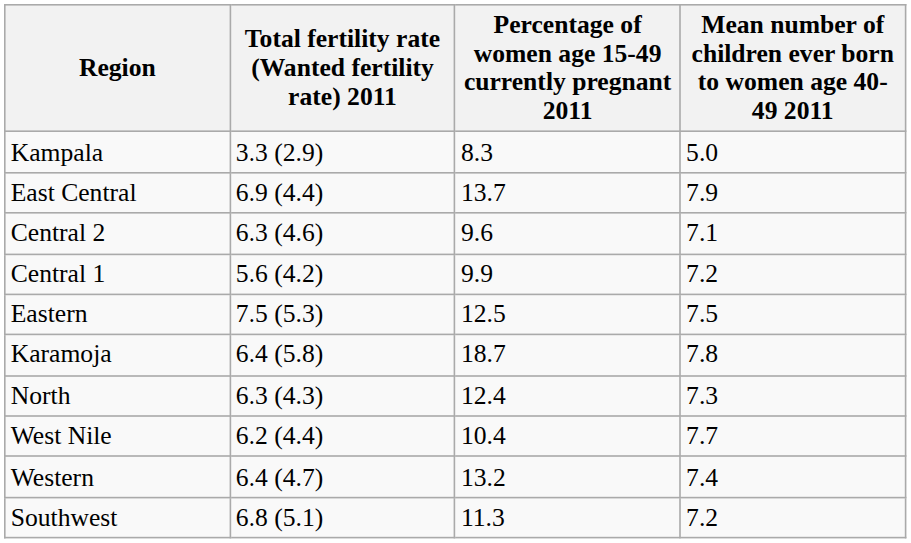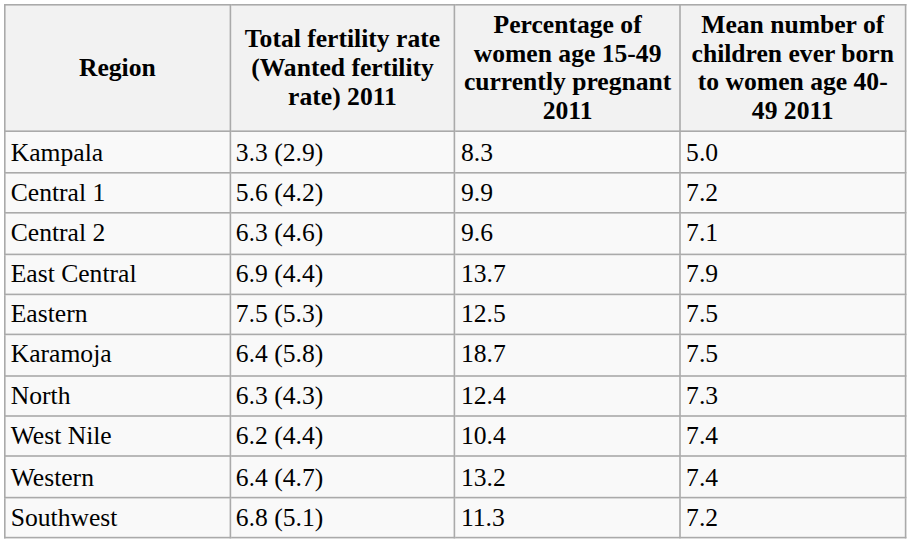 <table class="wikitable sortable">
 <tr>
 <th style="width:100pt;">Region</th>
 <th style="width:100pt;">Total fertility rate (Wanted fertility rate) 2011</th>
 <th style="width:100pt;">Percentage of women age 15-49 currently pregnant 2011</th>
 <th style="width:100pt;">Mean number of children ever born to women age 40-49 2011</th>
 </tr>
 <tr>
 <td>Kampala</td>
 <td>3.3 (2.9)</td>
 <td>8.3</td>
 <td>5.0</td>
 </tr>
 <tr>
-<td>East Central</td>
-<td>6.9 (4.4)</td>
-<td>13.7</td>
-<td>7.9</td>
+<td>Central 1</td>
+<td>5.6 (4.2)</td>
+<td>9.9</td>
+<td>7.2</td>
 </tr>
 <tr>
 <td>Central 2</td>
 <td>6.3 (4.6)</td>
 <td>9.6</td>
 <td>7.1</td>
 </tr>
 <tr>
-<td>Central 1</td>
-<td>5.6 (4.2)</td>
-<td>9.9</td>
-<td>7.2</td>
+<td>East Central</td>
+<td>6.9 (4.4)</td>
+<td>13.7</td>
+<td>7.9</td>
 </tr>
 <tr>
 <td>Eastern</td>
 <td>7.5 (5.3)</td>
 <td>12.5</td>
 <td>7.5</td>
 </tr>
 <tr>
 <td>Karamoja</td>
 <td>6.4 (5.8)</td>
 <td>18.7</td>
-<td>7.8</td>
+<td>7.5</td>
 </tr>
 <tr>
 <td>North</td>
 <td>6.3 (4.3)</td>
 <td>12.4</td>
 <td>7.3</td>
 </tr>
 <tr>
 <td>West Nile</td>
 <td>6.2 (4.4)</td>
 <td>10.4</td>
-<td>7.7</td>
+<td>7.4</td>
 </tr>
 <tr>
 <td>Western</td>
 <td>6.4 (4.7)</td>
 <td>13.2</td>
 <td>7.4</td>
 </tr>
 <tr>
 <td>Southwest</td>
 <td>6.8 (5.1)</td>
 <td>11.3</td>
 <td>7.2</td>
 </tr>
 </table>
